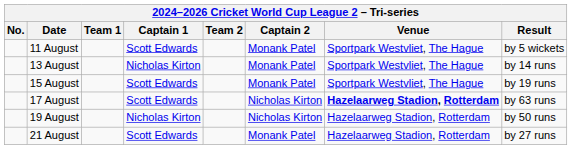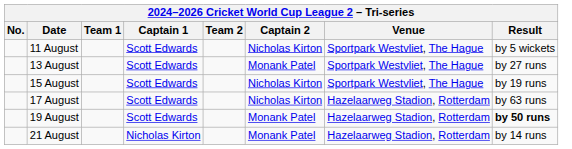 <table class="wikitable">
 <tr>
 <th colspan="9"><a href='#'>2024–2026 Cricket World Cup League 2</a> – Tri-series</th>
 </tr>
 <tr>
 <th>No.</th>
 <th>Date</th>
 <th>Team 1</th>
 <th>Captain 1</th>
 <th>Team 2</th>
 <th>Captain 2</th>
 <th>Venue</th>
 <th>Result</th>
 </tr>
 <tr>
 <td></td>
 <td>11 August</td>
 <td></td>
 <td><a href='#'>Scott Edwards</a></td>
 <td></td>
-<td><a href='#'>Monank Patel</a></td>
+<td><a href='#'>Nicholas Kirton</a></td>
 <td><a href='#'>Sportpark Westvliet</a>, <a href='#'>The Hague</a></td>
 <td> by 5 wickets</td>
 </tr>
 <tr>
 <td></td>
 <td>13 August</td>
 <td></td>
-<td><a href='#'>Nicholas Kirton</a></td>
+<td><a href='#'>Scott Edwards</a></td>
 <td></td>
 <td><a href='#'>Monank Patel</a></td>
 <td><a href='#'>Sportpark Westvliet</a>, <a href='#'>The Hague</a></td>
-<td> by 14 runs</td>
+<td> by 27 runs</td>
 </tr>
 <tr>
 <td></td>
 <td>15 August</td>
 <td></td>
 <td><a href='#'>Scott Edwards</a></td>
 <td></td>
-<td><a href='#'>Monank Patel</a></td>
+<td><a href='#'>Nicholas Kirton</a></td>
 <td><a href='#'>Sportpark Westvliet</a>, <a href='#'>The Hague</a></td>
 <td> by 19 runs</td>
 </tr>
 <tr>
 <td></td>
 <td>17 August</td>
 <td></td>
 <td><a href='#'>Scott Edwards</a></td>
 <td></td>
 <td><a href='#'>Nicholas Kirton</a></td>
-<td><strong><a href='#'>Hazelaarweg Stadion</a>, <a href='#'>Rotterdam</a></strong></td>
+<td><a href='#'>Hazelaarweg Stadion</a>, <a href='#'>Rotterdam</a></td>
 <td> by 63 runs</td>
 </tr>
 <tr>
 <td></td>
 <td>19 August</td>
 <td></td>
-<td><a href='#'>Nicholas Kirton</a></td>
+<td><a href='#'>Scott Edwards</a></td>
 <td></td>
-<td><a href='#'>Nicholas Kirton</a></td>
+<td><a href='#'>Monank Patel</a></td>
 <td><a href='#'>Hazelaarweg Stadion</a>, <a href='#'>Rotterdam</a></td>
-<td> by 50 runs</td>
+<td><strong> by 50 runs</strong></td>
 </tr>
 <tr>
 <td></td>
 <td>21 August</td>
 <td></td>
-<td><a href='#'>Scott Edwards</a></td>
+<td><a href='#'>Nicholas Kirton</a></td>
 <td></td>
 <td><a href='#'>Monank Patel</a></td>
 <td><a href='#'>Hazelaarweg Stadion</a>, <a href='#'>Rotterdam</a></td>
-<td> by 27 runs</td>
+<td> by 14 runs</td>
 </tr>
 </table>
